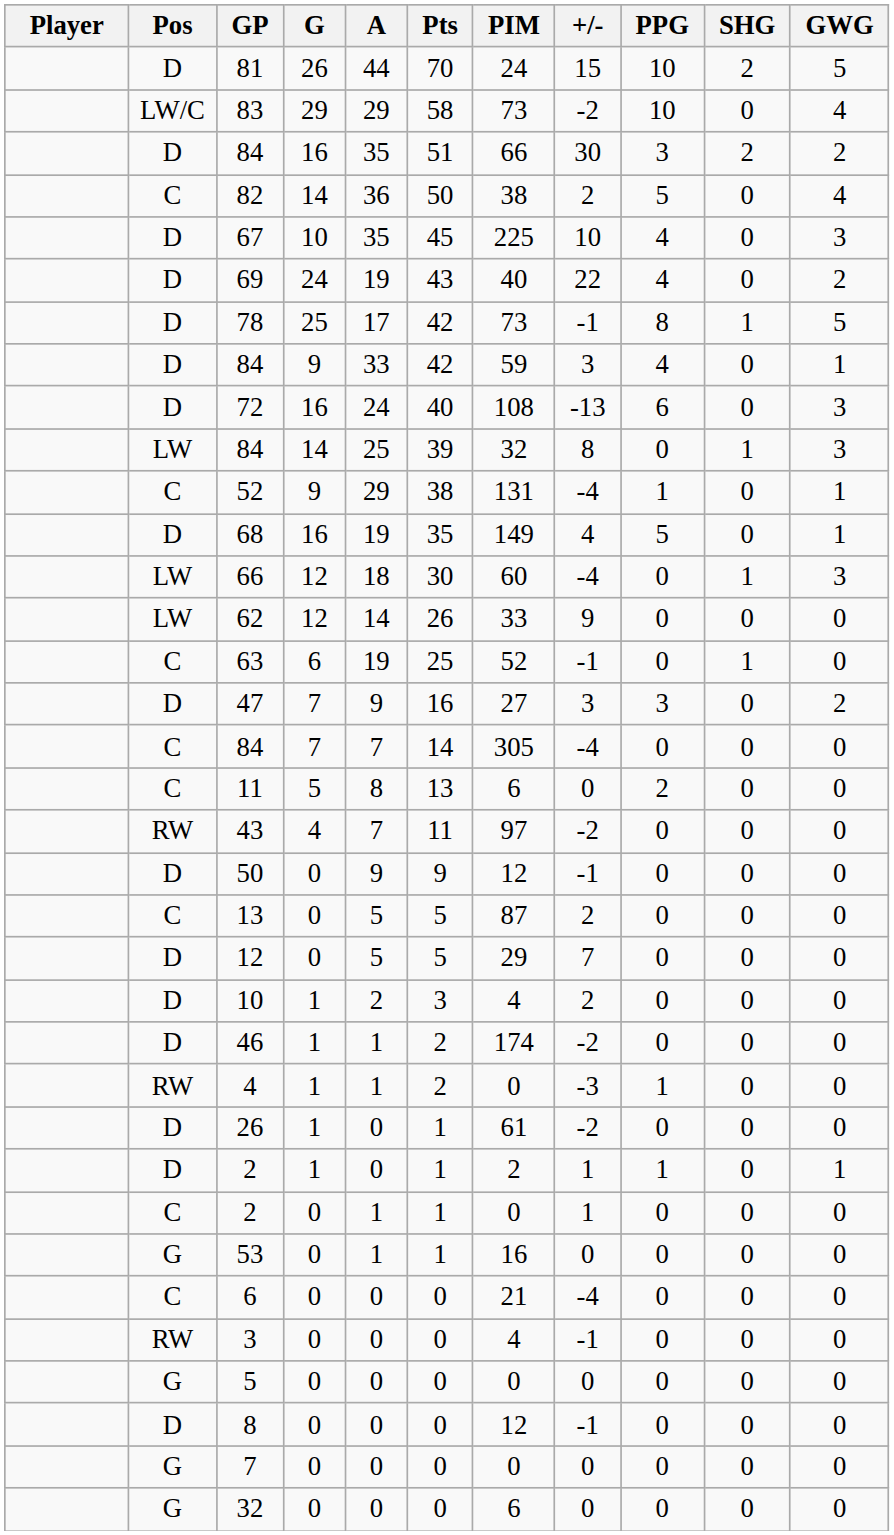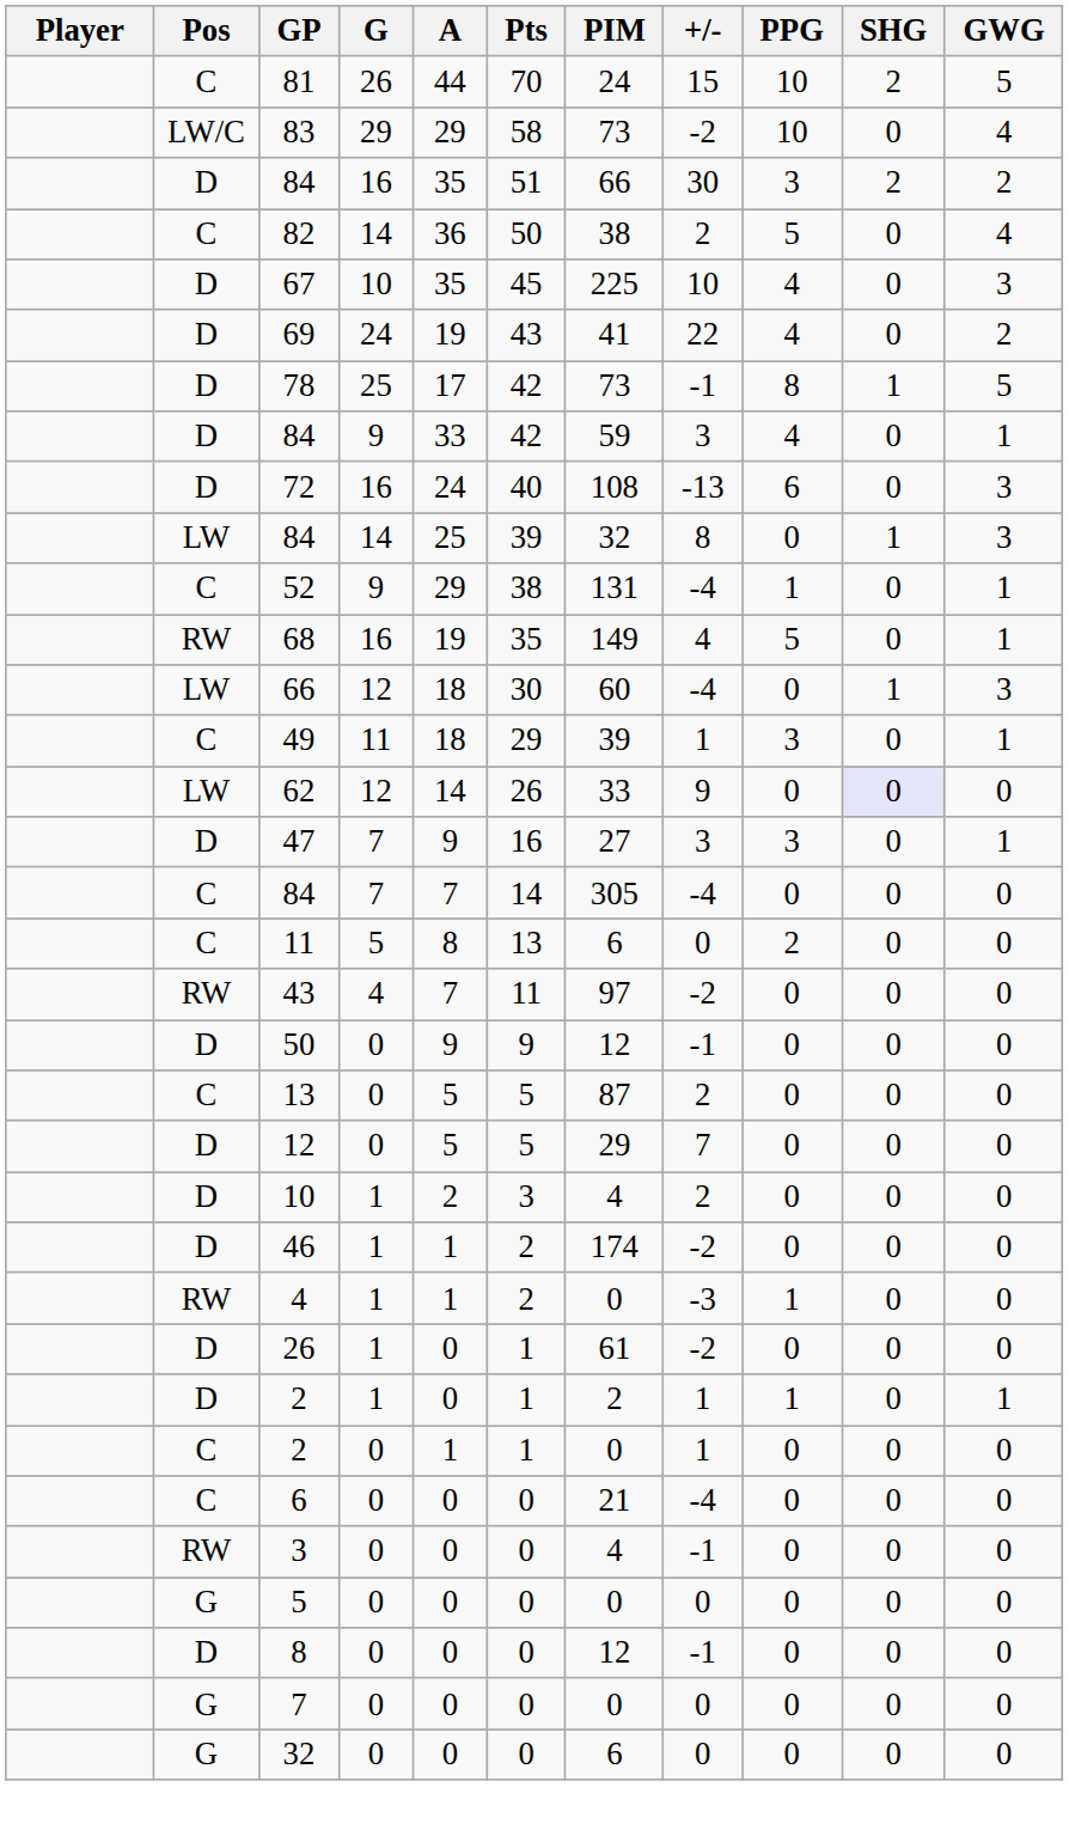 <table class="wikitable sortable" width="60%">
 <tr ALIGN="center">
 <th bgcolor="#DDDDFF" width="10%">Player</th>
 <th bgcolor="#DDDDFF" width="3%" title="Position">Pos</th>
 <th bgcolor="#DDDDFF" width="5%" title="Games played">GP</th>
 <th bgcolor="#DDDDFF" width="5%" title="Goals">G</th>
 <th bgcolor="#DDDDFF" width="5%" title="Assists">A</th>
 <th bgcolor="#DDDDFF" width="5%" title="Points">Pts</th>
 <th bgcolor="#DDDDFF" width="5%" title="Penalties in Minutes">PIM</th>
 <th bgcolor="#DDDDFF" width="5%" title="Plus/minus">+/-</th>
 <th bgcolor="#DDDDFF" width="5%" title="Power Play Goals">PPG</th>
 <th bgcolor="#DDDDFF" width="5%" title="Short-handed Goals">SHG</th>
 <th bgcolor="#DDDDFF" width="5%" title="Game-winning Goals">GWG</th>
 </tr>
 <tr align="center">
 <td align="right"></td>
-<td>D</td>
+<td>C</td>
 <td>81</td>
 <td>26</td>
 <td>44</td>
 <td>70</td>
 <td>24</td>
 <td>15</td>
 <td>10</td>
 <td>2</td>
 <td>5</td>
 </tr>
 <tr align="center">
 <td align="right"></td>
 <td>LW/C</td>
 <td>83</td>
 <td>29</td>
 <td>29</td>
 <td>58</td>
 <td>73</td>
 <td>-2</td>
 <td>10</td>
 <td>0</td>
 <td>4</td>
 </tr>
 <tr align="center">
 <td align="right"></td>
 <td>D</td>
 <td>84</td>
 <td>16</td>
 <td>35</td>
 <td>51</td>
 <td>66</td>
 <td>30</td>
 <td>3</td>
 <td>2</td>
 <td>2</td>
 </tr>
 <tr align="center">
 <td align="right"></td>
 <td>C</td>
 <td>82</td>
 <td>14</td>
 <td>36</td>
 <td>50</td>
 <td>38</td>
 <td>2</td>
 <td>5</td>
 <td>0</td>
 <td>4</td>
 </tr>
 <tr align="center">
 <td align="right"></td>
 <td>D</td>
 <td>67</td>
 <td>10</td>
 <td>35</td>
 <td>45</td>
 <td>225</td>
 <td>10</td>
 <td>4</td>
 <td>0</td>
 <td>3</td>
 </tr>
 <tr align="center">
 <td align="right"></td>
 <td>D</td>
 <td>69</td>
 <td>24</td>
 <td>19</td>
 <td>43</td>
-<td>40</td>
+<td>41</td>
 <td>22</td>
 <td>4</td>
 <td>0</td>
 <td>2</td>
 </tr>
 <tr align="center">
 <td align="right"></td>
 <td>D</td>
 <td>78</td>
 <td>25</td>
 <td>17</td>
 <td>42</td>
 <td>73</td>
 <td>-1</td>
 <td>8</td>
 <td>1</td>
 <td>5</td>
 </tr>
 <tr align="center">
 <td align="right"></td>
 <td>D</td>
 <td>84</td>
 <td>9</td>
 <td>33</td>
 <td>42</td>
 <td>59</td>
 <td>3</td>
 <td>4</td>
 <td>0</td>
 <td>1</td>
 </tr>
 <tr align="center">
 <td align="right"></td>
 <td>D</td>
 <td>72</td>
 <td>16</td>
 <td>24</td>
 <td>40</td>
 <td>108</td>
 <td>-13</td>
 <td>6</td>
 <td>0</td>
 <td>3</td>
 </tr>
 <tr align="center">
 <td align="right"></td>
 <td>LW</td>
 <td>84</td>
 <td>14</td>
 <td>25</td>
 <td>39</td>
 <td>32</td>
 <td>8</td>
 <td>0</td>
 <td>1</td>
 <td>3</td>
 </tr>
 <tr align="center">
 <td align="right"></td>
 <td>C</td>
 <td>52</td>
 <td>9</td>
 <td>29</td>
 <td>38</td>
 <td>131</td>
 <td>-4</td>
 <td>1</td>
 <td>0</td>
 <td>1</td>
 </tr>
 <tr align="center">
 <td align="right"></td>
-<td>D</td>
+<td>RW</td>
 <td>68</td>
 <td>16</td>
 <td>19</td>
 <td>35</td>
 <td>149</td>
 <td>4</td>
 <td>5</td>
 <td>0</td>
 <td>1</td>
 </tr>
 <tr align="center">
 <td align="right"></td>
 <td>LW</td>
 <td>66</td>
 <td>12</td>
 <td>18</td>
 <td>30</td>
 <td>60</td>
 <td>-4</td>
 <td>0</td>
 <td>1</td>
 <td>3</td>
 </tr>
 <tr align="center">
 <td align="right"></td>
+<td>C</td>
+<td>49</td>
+<td>11</td>
+<td>18</td>
+<td>29</td>
+<td>39</td>
+<td>1</td>
+<td>3</td>
+<td>0</td>
+<td>1</td>
+</tr>
+<tr align="center">
+<td align="right"></td>
 <td>LW</td>
 <td>62</td>
 <td>12</td>
 <td>14</td>
 <td>26</td>
 <td>33</td>
 <td>9</td>
 <td>0</td>
-<td>0</td>
-<td>0</td>
-</tr>
-<tr align="center">
-<td align="right"></td>
-<td>C</td>
-<td>63</td>
-<td>6</td>
-<td>19</td>
-<td>25</td>
-<td>52</td>
-<td>-1</td>
-<td>0</td>
-<td>1</td>
+<td style="background: lavender;">0</td>
 <td>0</td>
 </tr>
 <tr align="center">
 <td align="right"></td>
 <td>D</td>
 <td>47</td>
 <td>7</td>
 <td>9</td>
 <td>16</td>
 <td>27</td>
 <td>3</td>
 <td>3</td>
 <td>0</td>
-<td>2</td>
+<td>1</td>
 </tr>
 <tr align="center">
 <td align="right"></td>
 <td>C</td>
 <td>84</td>
 <td>7</td>
 <td>7</td>
 <td>14</td>
 <td>305</td>
 <td>-4</td>
 <td>0</td>
 <td>0</td>
 <td>0</td>
 </tr>
 <tr align="center">
 <td align="right"></td>
 <td>C</td>
 <td>11</td>
 <td>5</td>
 <td>8</td>
 <td>13</td>
 <td>6</td>
 <td>0</td>
 <td>2</td>
 <td>0</td>
 <td>0</td>
 </tr>
 <tr align="center">
 <td align="right"></td>
 <td>RW</td>
 <td>43</td>
 <td>4</td>
 <td>7</td>
 <td>11</td>
 <td>97</td>
 <td>-2</td>
 <td>0</td>
 <td>0</td>
 <td>0</td>
 </tr>
 <tr align="center">
 <td align="right"></td>
 <td>D</td>
 <td>50</td>
 <td>0</td>
 <td>9</td>
 <td>9</td>
 <td>12</td>
 <td>-1</td>
 <td>0</td>
 <td>0</td>
 <td>0</td>
 </tr>
 <tr align="center">
 <td align="right"></td>
 <td>C</td>
 <td>13</td>
 <td>0</td>
 <td>5</td>
 <td>5</td>
 <td>87</td>
 <td>2</td>
 <td>0</td>
 <td>0</td>
 <td>0</td>
 </tr>
 <tr align="center">
 <td align="right"></td>
 <td>D</td>
 <td>12</td>
 <td>0</td>
 <td>5</td>
 <td>5</td>
 <td>29</td>
 <td>7</td>
 <td>0</td>
 <td>0</td>
 <td>0</td>
 </tr>
 <tr align="center">
 <td align="right"></td>
 <td>D</td>
 <td>10</td>
 <td>1</td>
 <td>2</td>
 <td>3</td>
 <td>4</td>
 <td>2</td>
 <td>0</td>
 <td>0</td>
 <td>0</td>
 </tr>
 <tr align="center">
 <td align="right"></td>
 <td>D</td>
 <td>46</td>
 <td>1</td>
 <td>1</td>
 <td>2</td>
 <td>174</td>
 <td>-2</td>
 <td>0</td>
 <td>0</td>
 <td>0</td>
 </tr>
 <tr align="center">
 <td align="right"></td>
 <td>RW</td>
 <td>4</td>
 <td>1</td>
 <td>1</td>
 <td>2</td>
 <td>0</td>
 <td>-3</td>
 <td>1</td>
 <td>0</td>
 <td>0</td>
 </tr>
 <tr align="center">
 <td align="right"></td>
 <td>D</td>
 <td>26</td>
 <td>1</td>
 <td>0</td>
 <td>1</td>
 <td>61</td>
 <td>-2</td>
 <td>0</td>
 <td>0</td>
 <td>0</td>
 </tr>
 <tr align="center">
 <td align="right"></td>
 <td>D</td>
 <td>2</td>
 <td>1</td>
 <td>0</td>
 <td>1</td>
 <td>2</td>
 <td>1</td>
 <td>1</td>
 <td>0</td>
 <td>1</td>
 </tr>
 <tr align="center">
 <td align="right"></td>
 <td>C</td>
 <td>2</td>
 <td>0</td>
 <td>1</td>
 <td>1</td>
 <td>0</td>
 <td>1</td>
 <td>0</td>
 <td>0</td>
 <td>0</td>
 </tr>
 <tr align="center">
 <td align="right"></td>
-<td>G</td>
-<td>53</td>
-<td>0</td>
-<td>1</td>
-<td>1</td>
-<td>16</td>
-<td>0</td>
-<td>0</td>
-<td>0</td>
-<td>0</td>
-</tr>
-<tr align="center">
-<td align="right"></td>
 <td>C</td>
 <td>6</td>
 <td>0</td>
 <td>0</td>
 <td>0</td>
 <td>21</td>
 <td>-4</td>
 <td>0</td>
 <td>0</td>
 <td>0</td>
 </tr>
 <tr align="center">
 <td align="right"></td>
 <td>RW</td>
 <td>3</td>
 <td>0</td>
 <td>0</td>
 <td>0</td>
 <td>4</td>
 <td>-1</td>
 <td>0</td>
 <td>0</td>
 <td>0</td>
 </tr>
 <tr align="center">
 <td align="right"></td>
 <td>G</td>
 <td>5</td>
 <td>0</td>
 <td>0</td>
 <td>0</td>
 <td>0</td>
 <td>0</td>
 <td>0</td>
 <td>0</td>
 <td>0</td>
 </tr>
 <tr align="center">
 <td align="right"></td>
 <td>D</td>
 <td>8</td>
 <td>0</td>
 <td>0</td>
 <td>0</td>
 <td>12</td>
 <td>-1</td>
 <td>0</td>
 <td>0</td>
 <td>0</td>
 </tr>
 <tr align="center">
 <td align="right"></td>
 <td>G</td>
 <td>7</td>
 <td>0</td>
 <td>0</td>
 <td>0</td>
 <td>0</td>
 <td>0</td>
 <td>0</td>
 <td>0</td>
 <td>0</td>
 </tr>
 <tr align="center">
 <td align="right"></td>
 <td>G</td>
 <td>32</td>
 <td>0</td>
 <td>0</td>
 <td>0</td>
 <td>6</td>
 <td>0</td>
 <td>0</td>
 <td>0</td>
 <td>0</td>
 </tr>
 </table>
